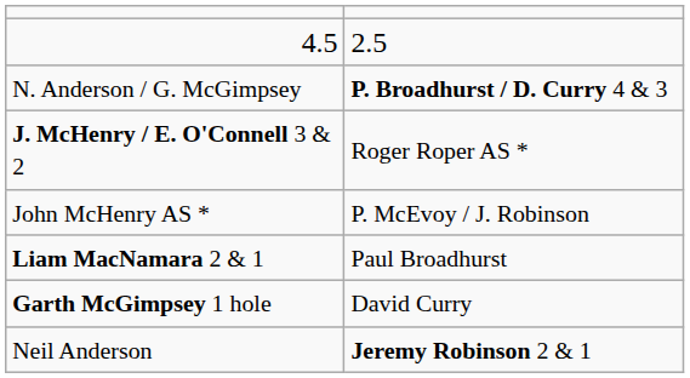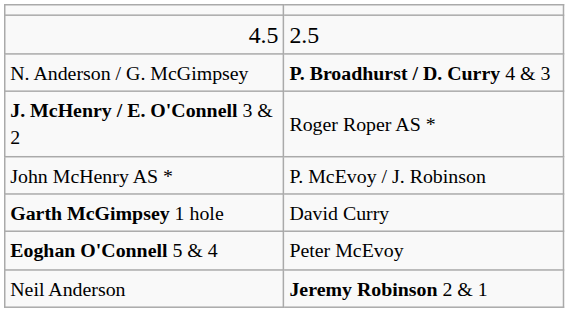 <table class="wikitable">
 <tr>
 <td align="center" width="180"></td>
 <td align="center" width="180"></td>
 </tr>
 <tr>
 <td align="right">4.5</td>
 <td>2.5</td>
 </tr>
 <tr>
 <td><small>N. Anderson / G. McGimpsey</small></td>
 <td><small><strong>P. Broadhurst / D. Curry</strong> 4 & 3</small></td>
 </tr>
 <tr>
 <td><small><strong>J. McHenry / E. O'Connell</strong> 3 & 2</small></td>
 <td><small>Roger Roper AS *</small></td>
 </tr>
 <tr>
 <td><small>John McHenry AS *</small></td>
 <td><small>P. McEvoy / J. Robinson</small></td>
 </tr>
 <tr>
-<td><small><strong>Liam MacNamara</strong> 2 & 1</small></td>
-<td><small>Paul Broadhurst</small></td>
+<td><small><strong>Garth McGimpsey</strong> 1 hole</small></td>
+<td><small>David Curry</small></td>
 </tr>
 <tr>
-<td><small><strong>Garth McGimpsey</strong> 1 hole</small></td>
-<td><small>David Curry</small></td>
+<td><small><strong>Eoghan O'Connell</strong> 5 & 4</small></td>
+<td><small>Peter McEvoy</small></td>
 </tr>
 <tr>
 <td><small>Neil Anderson</small></td>
 <td><small><strong>Jeremy Robinson</strong> 2 & 1</small></td>
 </tr>
 </table>
